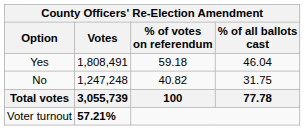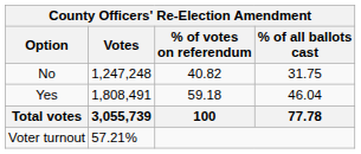 <table class="wikitable">
 <tr>
 <th colspan=4 text align=center>County Officers' Re-Election Amendment</th>
 </tr>
 <tr>
 <th>Option</th>
 <th>Votes</th>
 <th>% of votes<br>on referendum</th>
 <th>% of all ballots<br>cast</th>
 </tr>
 <tr>
+<td text align=center>No</td>
+<td text align=center>1,247,248</td>
+<td text align=center>40.82</td>
+<td text align=center>31.75</td>
+</tr>
+<tr>
 <td text align=center>Yes</td>
 <td text align=center>1,808,491</td>
 <td text align=center>59.18</td>
 <td text align=center>46.04</td>
-</tr>
-<tr>
-<td text align=center>No</td>
-<td text align=center>1,247,248</td>
-<td text align=center>40.82</td>
-<td text align=center>31.75</td>
 </tr>
 <tr>
 <th text align=center>Total votes</th>
 <th text align=center><strong>3,055,739</strong></th>
 <th text align=center><strong>100</strong></th>
 <th text align=center><strong>77.78</strong></th>
 </tr>
 <tr>
 <td>Voter turnout</td>
-<td><strong>57.21%</strong></td>
+<td>57.21%</td>
 </tr>
 </table>
